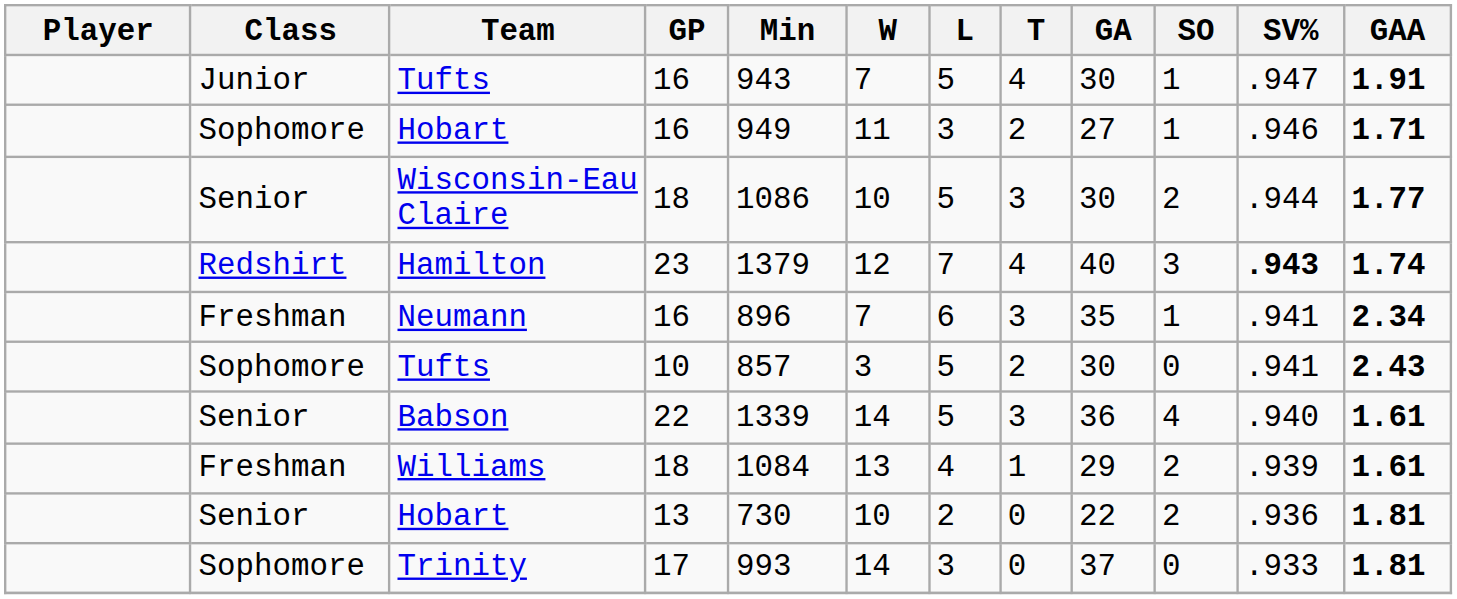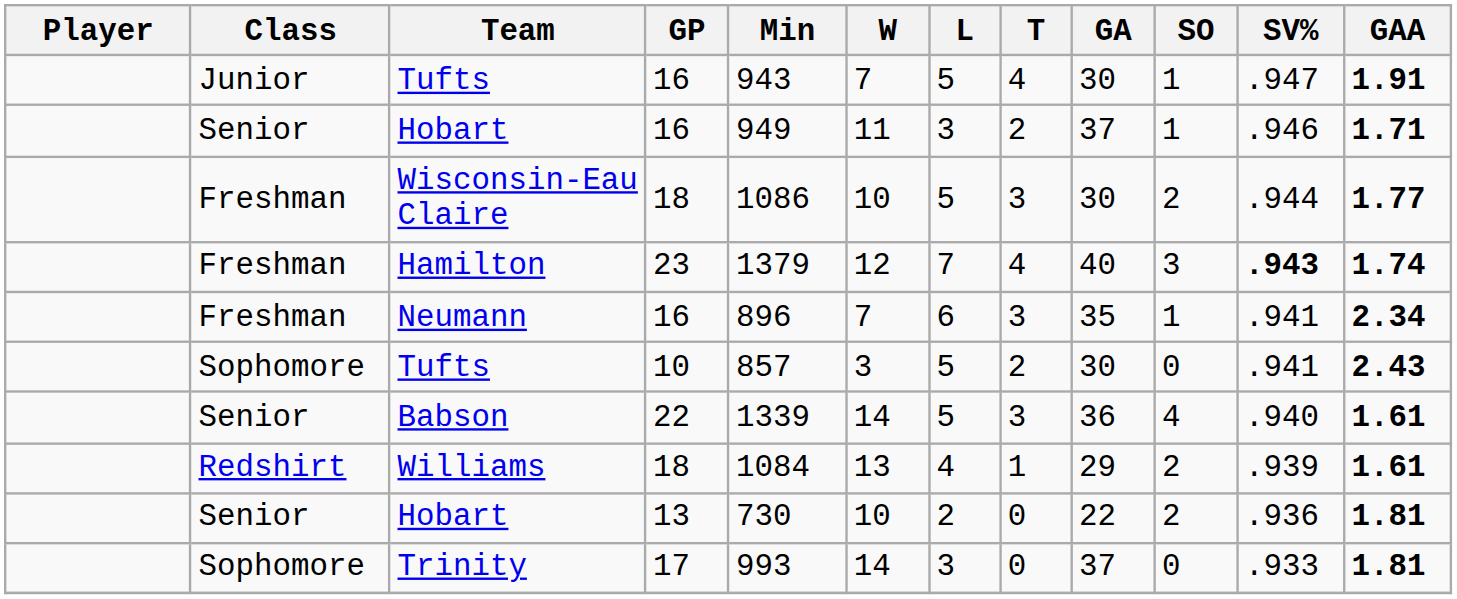 <table class="wikitable sortable">
 <tr>
 <th style="width: 9em;">Player</th>
 <th style="width: 7em;">Class</th>
 <th style="width: 11em;">Team</th>
 <th style="width: 4em;">GP</th>
 <th style="width: 5em;">Min</th>
 <th style="width: 4em;">W</th>
 <th style="width: 4em;">L</th>
 <th style="width: 4em;">T</th>
 <th style="width: 4em;">GA</th>
 <th style="width: 4em;">SO</th>
 <th style="width: 4em;">SV%</th>
 <th style="width: 4em;">GAA</th>
 </tr>
 <tr>
 <td></td>
 <td>Junior</td>
 <td><a href='#'>Tufts</a></td>
 <td>16</td>
 <td>943</td>
 <td>7</td>
 <td>5</td>
 <td>4</td>
 <td>30</td>
 <td>1</td>
 <td>.947</td>
 <td><strong>1.91</strong></td>
 </tr>
 <tr>
 <td></td>
-<td>Sophomore</td>
+<td>Senior</td>
 <td><a href='#'>Hobart</a></td>
 <td>16</td>
 <td>949</td>
 <td>11</td>
 <td>3</td>
 <td>2</td>
-<td>27</td>
+<td>37</td>
 <td>1</td>
 <td>.946</td>
 <td><strong>1.71</strong></td>
 </tr>
 <tr>
 <td></td>
-<td>Senior</td>
+<td>Freshman</td>
 <td><a href='#'>Wisconsin-Eau Claire</a></td>
 <td>18</td>
 <td>1086</td>
 <td>10</td>
 <td>5</td>
 <td>3</td>
 <td>30</td>
 <td>2</td>
 <td>.944</td>
 <td><strong>1.77</strong></td>
 </tr>
 <tr>
 <td></td>
-<td><a href='#'>Redshirt</a></td>
+<td>Freshman</td>
 <td><a href='#'>Hamilton</a></td>
 <td>23</td>
 <td>1379</td>
 <td>12</td>
 <td>7</td>
 <td>4</td>
 <td>40</td>
 <td>3</td>
 <td><strong>.943</strong></td>
 <td><strong>1.74</strong></td>
 </tr>
 <tr>
 <td></td>
 <td>Freshman</td>
 <td><a href='#'>Neumann</a></td>
 <td>16</td>
 <td>896</td>
 <td>7</td>
 <td>6</td>
 <td>3</td>
 <td>35</td>
 <td>1</td>
 <td>.941</td>
 <td><strong>2.34</strong></td>
 </tr>
 <tr>
 <td></td>
 <td>Sophomore</td>
 <td><a href='#'>Tufts</a></td>
 <td>10</td>
 <td>857</td>
 <td>3</td>
 <td>5</td>
 <td>2</td>
 <td>30</td>
 <td>0</td>
 <td>.941</td>
 <td><strong>2.43</strong></td>
 </tr>
 <tr>
 <td></td>
 <td>Senior</td>
 <td><a href='#'>Babson</a></td>
 <td>22</td>
 <td>1339</td>
 <td>14</td>
 <td>5</td>
 <td>3</td>
 <td>36</td>
 <td>4</td>
 <td>.940</td>
 <td><strong>1.61</strong></td>
 </tr>
 <tr>
 <td></td>
-<td>Freshman</td>
+<td><a href='#'>Redshirt</a></td>
 <td><a href='#'>Williams</a></td>
 <td>18</td>
 <td>1084</td>
 <td>13</td>
 <td>4</td>
 <td>1</td>
 <td>29</td>
 <td>2</td>
 <td>.939</td>
 <td><strong>1.61</strong></td>
 </tr>
 <tr>
 <td></td>
 <td>Senior</td>
 <td><a href='#'>Hobart</a></td>
 <td>13</td>
 <td>730</td>
 <td>10</td>
 <td>2</td>
 <td>0</td>
 <td>22</td>
 <td>2</td>
 <td>.936</td>
 <td><strong>1.81</strong></td>
 </tr>
 <tr>
 <td></td>
 <td>Sophomore</td>
 <td><a href='#'>Trinity</a></td>
 <td>17</td>
 <td>993</td>
 <td>14</td>
 <td>3</td>
 <td>0</td>
 <td>37</td>
 <td>0</td>
 <td>.933</td>
 <td><strong>1.81</strong></td>
 </tr>
 <tr>
 </tr>
 </table>
